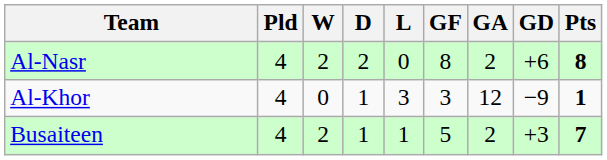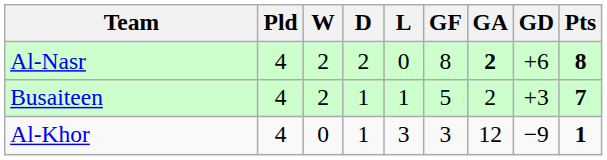 <table class="wikitable" style="text-align:center;">
 <tr>
 <th width=165>Team</th>
 <th width=20>Pld</th>
 <th width=20>W</th>
 <th width=20>D</th>
 <th width=20>L</th>
 <th width=20>GF</th>
 <th width=20>GA</th>
 <th width=20>GD</th>
 <th width=20>Pts</th>
 </tr>
 <tr bgcolor=ccffcc>
 <td style="text-align:left;"> <a href='#'>Al-Nasr</a></td>
 <td>4</td>
 <td>2</td>
 <td>2</td>
 <td>0</td>
 <td>8</td>
-<td>2</td>
+<td><strong>2</strong></td>
 <td>+6</td>
 <td><strong>8</strong></td>
+</tr>
+<tr bgcolor=ccffcc>
+<td style="text-align:left;"> <a href='#'>Busaiteen</a></td>
+<td>4</td>
+<td>2</td>
+<td>1</td>
+<td>1</td>
+<td>5</td>
+<td>2</td>
+<td>+3</td>
+<td><strong>7</strong></td>
 </tr>
 <tr>
 <td style="text-align:left;"> <a href='#'>Al-Khor</a></td>
 <td>4</td>
 <td>0</td>
 <td>1</td>
 <td>3</td>
 <td>3</td>
 <td>12</td>
 <td>−9</td>
 <td><strong>1</strong></td>
 </tr>
-<tr bgcolor=ccffcc>
-<td style="text-align:left;"> <a href='#'>Busaiteen</a></td>
-<td>4</td>
-<td>2</td>
-<td>1</td>
-<td>1</td>
-<td>5</td>
-<td>2</td>
-<td>+3</td>
-<td><strong>7</strong></td>
-</tr>
 </table>
